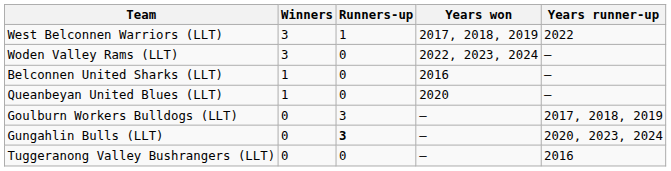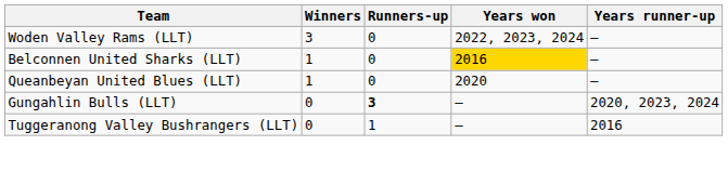 <table class="wikitable sortable">
 <tr>
 <th>Team</th>
 <th>Winners</th>
 <th>Runners-up</th>
 <th>Years won</th>
 <th>Years runner-up</th>
-</tr>
-<tr>
-<td> West Belconnen Warriors (LLT)</td>
-<td>3</td>
-<td>1</td>
-<td>2017, 2018, 2019</td>
-<td>2022</td>
 </tr>
 <tr>
 <td>  Woden Valley Rams (LLT)</td>
 <td>3</td>
 <td>0</td>
 <td>2022, 2023, 2024</td>
 <td>–</td>
 </tr>
 <tr>
 <td> Belconnen United Sharks (LLT)</td>
 <td>1</td>
 <td>0</td>
-<td>2016</td>
+<td style="background: gold;">2016</td>
 <td>–</td>
 </tr>
 <tr>
 <td> Queanbeyan United Blues (LLT)</td>
 <td>1</td>
 <td>0</td>
 <td>2020</td>
 <td>–</td>
-</tr>
-<tr>
-<td> Goulburn Workers Bulldogs (LLT)</td>
-<td>0</td>
-<td>3</td>
-<td>–</td>
-<td>2017, 2018, 2019</td>
 </tr>
 <tr>
 <td> Gungahlin Bulls (LLT)</td>
 <td>0</td>
 <td><strong>3</strong></td>
 <td>–</td>
 <td>2020, 2023, 2024</td>
 </tr>
 <tr>
 <td> Tuggeranong Valley Bushrangers (LLT)</td>
 <td>0</td>
-<td>0</td>
+<td>1</td>
 <td>–</td>
 <td>2016</td>
 </tr>
 </table>
